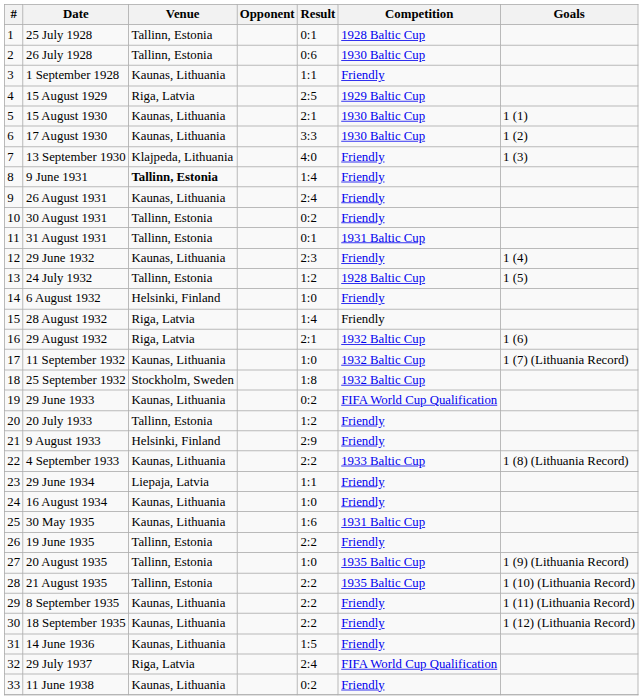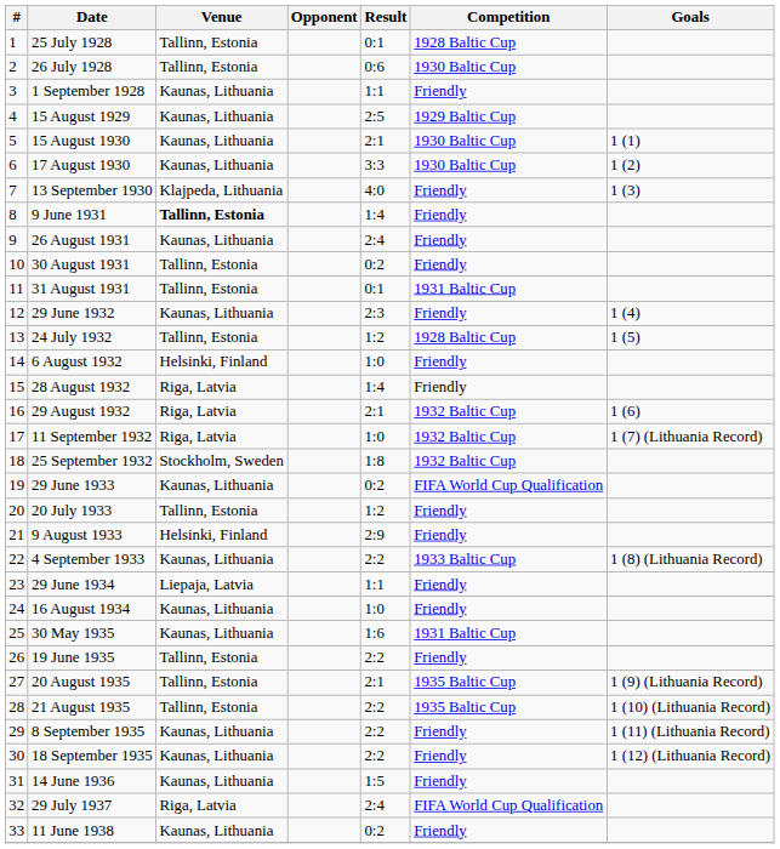 <table class="wikitable sortable">
 <tr>
 <th>#</th>
 <th>Date</th>
 <th>Venue</th>
 <th>Opponent</th>
 <th>Result</th>
 <th>Competition</th>
 <th>Goals</th>
 </tr>
 <tr>
 <td>1</td>
 <td>25 July 1928</td>
 <td>Tallinn, Estonia</td>
 <td></td>
 <td>0:1</td>
 <td><a href='#'>1928 Baltic Cup</a></td>
 <td></td>
 </tr>
 <tr>
 <td>2</td>
 <td>26 July 1928</td>
 <td>Tallinn, Estonia</td>
 <td></td>
 <td>0:6</td>
 <td><a href='#'>1930 Baltic Cup</a></td>
 <td></td>
 </tr>
 <tr>
 <td>3</td>
 <td>1 September 1928</td>
 <td>Kaunas, Lithuania</td>
 <td></td>
 <td>1:1</td>
 <td><a href='#'>Friendly</a></td>
 <td></td>
 </tr>
 <tr>
 <td>4</td>
 <td>15 August 1929</td>
-<td>Riga, Latvia</td>
+<td>Kaunas, Lithuania</td>
 <td></td>
 <td>2:5</td>
 <td><a href='#'>1929 Baltic Cup</a></td>
 <td></td>
 </tr>
 <tr>
 <td>5</td>
 <td>15 August 1930</td>
 <td>Kaunas, Lithuania</td>
 <td></td>
 <td>2:1</td>
 <td><a href='#'>1930 Baltic Cup</a></td>
 <td>1 (1)</td>
 </tr>
 <tr>
 <td>6</td>
 <td>17 August 1930</td>
 <td>Kaunas, Lithuania</td>
 <td></td>
 <td>3:3</td>
 <td><a href='#'>1930 Baltic Cup</a></td>
 <td>1 (2)</td>
 </tr>
 <tr>
 <td>7</td>
 <td>13 September 1930</td>
 <td>Klajpeda, Lithuania</td>
 <td></td>
 <td>4:0</td>
 <td><a href='#'>Friendly</a></td>
 <td>1 (3)</td>
 </tr>
 <tr>
 <td>8</td>
 <td>9 June 1931</td>
 <td><strong>Tallinn, Estonia</strong></td>
 <td></td>
 <td>1:4</td>
 <td><a href='#'>Friendly</a></td>
 <td></td>
 </tr>
 <tr>
 <td>9</td>
 <td>26 August 1931</td>
 <td>Kaunas, Lithuania</td>
 <td></td>
 <td>2:4</td>
 <td><a href='#'>Friendly</a></td>
 <td></td>
 </tr>
 <tr>
 <td>10</td>
 <td>30 August 1931</td>
 <td>Tallinn, Estonia</td>
 <td></td>
 <td>0:2</td>
 <td><a href='#'>Friendly</a></td>
 <td></td>
 </tr>
 <tr>
 <td>11</td>
 <td>31 August 1931</td>
 <td>Tallinn, Estonia</td>
 <td></td>
 <td>0:1</td>
 <td><a href='#'>1931 Baltic Cup</a></td>
 <td></td>
 </tr>
 <tr>
 <td>12</td>
 <td>29 June 1932</td>
 <td>Kaunas, Lithuania</td>
 <td></td>
 <td>2:3</td>
 <td><a href='#'>Friendly</a></td>
 <td>1 (4)</td>
 </tr>
 <tr>
 <td>13</td>
 <td>24 July 1932</td>
 <td>Tallinn, Estonia</td>
 <td></td>
 <td>1:2</td>
 <td><a href='#'>1928 Baltic Cup</a></td>
 <td>1 (5)</td>
 </tr>
 <tr>
 <td>14</td>
 <td>6 August 1932</td>
 <td>Helsinki, Finland</td>
 <td></td>
 <td>1:0</td>
 <td><a href='#'>Friendly</a></td>
 <td></td>
 </tr>
 <tr>
 <td>15</td>
 <td>28 August 1932</td>
 <td>Riga, Latvia</td>
 <td></td>
 <td>1:4</td>
 <td>Friendly</td>
 <td></td>
 </tr>
 <tr>
 <td>16</td>
 <td>29 August 1932</td>
 <td>Riga, Latvia</td>
 <td></td>
 <td>2:1</td>
 <td><a href='#'>1932 Baltic Cup</a></td>
 <td>1 (6)</td>
 </tr>
 <tr>
 <td>17</td>
 <td>11 September 1932</td>
-<td>Kaunas, Lithuania</td>
+<td>Riga, Latvia</td>
 <td></td>
 <td>1:0</td>
 <td><a href='#'>1932 Baltic Cup</a></td>
 <td>1 (7) (Lithuania Record)</td>
 </tr>
 <tr>
 <td>18</td>
 <td>25 September 1932</td>
 <td>Stockholm, Sweden</td>
 <td></td>
 <td>1:8</td>
 <td><a href='#'>1932 Baltic Cup</a></td>
 <td></td>
 </tr>
 <tr>
 <td>19</td>
 <td>29 June 1933</td>
 <td>Kaunas, Lithuania</td>
 <td></td>
 <td>0:2</td>
 <td><a href='#'>FIFA World Cup Qualification</a></td>
 <td></td>
 </tr>
 <tr>
 <td>20</td>
 <td>20 July 1933</td>
 <td>Tallinn, Estonia</td>
 <td></td>
 <td>1:2</td>
 <td><a href='#'>Friendly</a></td>
 <td></td>
 </tr>
 <tr>
 <td>21</td>
 <td>9 August 1933</td>
 <td>Helsinki, Finland</td>
 <td></td>
 <td>2:9</td>
 <td><a href='#'>Friendly</a></td>
 <td></td>
 </tr>
 <tr>
 <td>22</td>
 <td>4 September 1933</td>
 <td>Kaunas, Lithuania</td>
 <td></td>
 <td>2:2</td>
 <td><a href='#'>1933 Baltic Cup</a></td>
 <td>1 (8) (Lithuania Record)</td>
 </tr>
 <tr>
 <td>23</td>
 <td>29 June 1934</td>
 <td>Liepaja, Latvia</td>
 <td></td>
 <td>1:1</td>
 <td><a href='#'>Friendly</a></td>
 <td></td>
 </tr>
 <tr>
 <td>24</td>
 <td>16 August 1934</td>
 <td>Kaunas, Lithuania</td>
 <td></td>
 <td>1:0</td>
 <td><a href='#'>Friendly</a></td>
 <td></td>
 </tr>
 <tr>
 <td>25</td>
 <td>30 May 1935</td>
 <td>Kaunas, Lithuania</td>
 <td></td>
 <td>1:6</td>
 <td><a href='#'>1931 Baltic Cup</a></td>
 <td></td>
 </tr>
 <tr>
 <td>26</td>
 <td>19 June 1935</td>
 <td>Tallinn, Estonia</td>
 <td></td>
 <td>2:2</td>
 <td><a href='#'>Friendly</a></td>
 <td></td>
 </tr>
 <tr>
 <td>27</td>
 <td>20 August 1935</td>
 <td>Tallinn, Estonia</td>
 <td></td>
-<td>1:0</td>
+<td>2:1</td>
 <td><a href='#'>1935 Baltic Cup</a></td>
 <td>1 (9) (Lithuania Record)</td>
 </tr>
 <tr>
 <td>28</td>
 <td>21 August 1935</td>
 <td>Tallinn, Estonia</td>
 <td></td>
 <td>2:2</td>
 <td><a href='#'>1935 Baltic Cup</a></td>
 <td>1 (10) (Lithuania Record)</td>
 </tr>
 <tr>
 <td>29</td>
 <td>8 September 1935</td>
 <td>Kaunas, Lithuania</td>
 <td></td>
 <td>2:2</td>
 <td><a href='#'>Friendly</a></td>
 <td>1 (11) (Lithuania Record)</td>
 </tr>
 <tr>
 <td>30</td>
 <td>18 September 1935</td>
 <td>Kaunas, Lithuania</td>
 <td></td>
 <td>2:2</td>
 <td><a href='#'>Friendly</a></td>
 <td>1 (12) (Lithuania Record)</td>
 </tr>
 <tr>
 <td>31</td>
 <td>14 June 1936</td>
 <td>Kaunas, Lithuania</td>
 <td></td>
 <td>1:5</td>
 <td><a href='#'>Friendly</a></td>
 <td></td>
 </tr>
 <tr>
 <td>32</td>
 <td>29 July 1937</td>
 <td>Riga, Latvia</td>
 <td></td>
 <td>2:4</td>
 <td><a href='#'>FIFA World Cup Qualification</a></td>
 <td></td>
 </tr>
 <tr>
 <td>33</td>
 <td>11 June 1938</td>
 <td>Kaunas, Lithuania</td>
 <td></td>
 <td>0:2</td>
 <td><a href='#'>Friendly</a></td>
 <td></td>
 </tr>
 <tr>
 </tr>
 </table>
